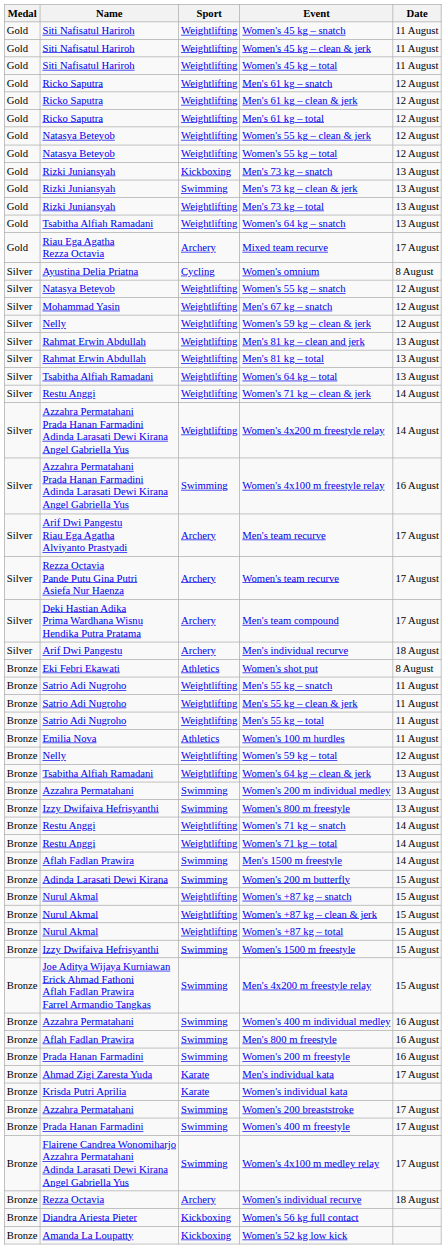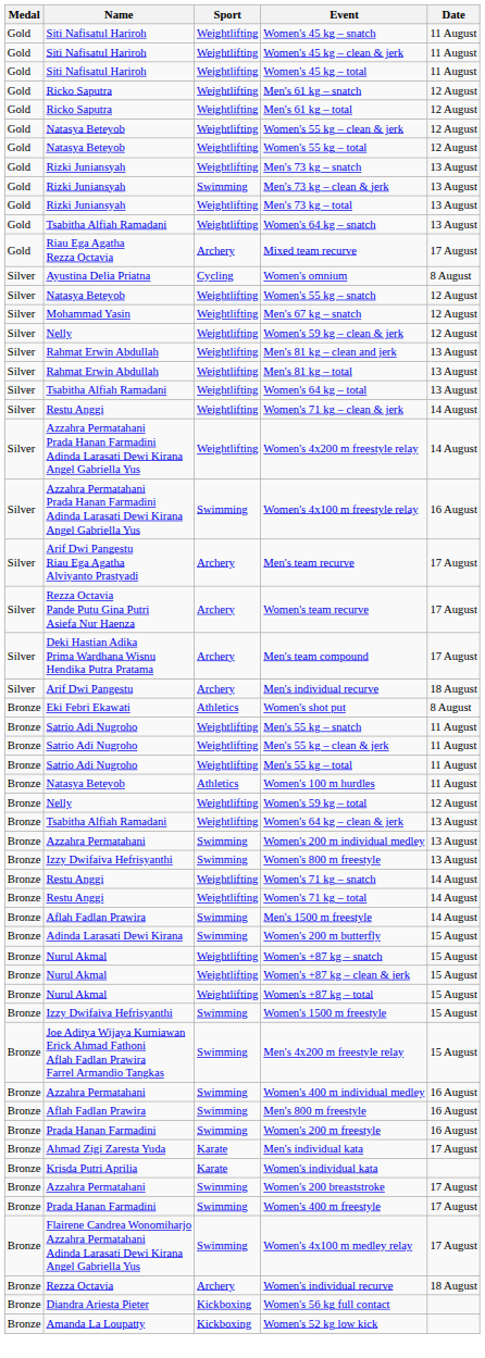 <table class="wikitable sortable" style="font-size: 95%;">
 <tr>
 <th>Medal</th>
 <th>Name</th>
 <th>Sport</th>
 <th>Event</th>
 <th>Date</th>
 </tr>
 <tr>
 <td style="text-align:left"> Gold</td>
 <td><a href='#'>Siti Nafisatul Hariroh</a></td>
 <td><a href='#'>Weightlifting</a></td>
 <td><a href='#'>Women's 45 kg – snatch</a></td>
 <td>11 August</td>
 </tr>
 <tr>
 <td style="text-align:left"> Gold</td>
 <td><a href='#'>Siti Nafisatul Hariroh</a></td>
 <td><a href='#'>Weightlifting</a></td>
 <td><a href='#'>Women's 45 kg – clean & jerk</a></td>
 <td>11 August</td>
 </tr>
 <tr>
 <td style="text-align:left"> Gold</td>
 <td><a href='#'>Siti Nafisatul Hariroh</a></td>
 <td><a href='#'>Weightlifting</a></td>
 <td><a href='#'>Women's 45 kg – total</a></td>
 <td>11 August</td>
 </tr>
 <tr>
 <td style="text-align:left"> Gold</td>
 <td><a href='#'>Ricko Saputra</a></td>
 <td><a href='#'>Weightlifting</a></td>
 <td><a href='#'>Men's 61 kg – snatch</a></td>
 <td>12 August</td>
 </tr>
 <tr>
 <td style="text-align:left"> Gold</td>
 <td><a href='#'>Ricko Saputra</a></td>
 <td><a href='#'>Weightlifting</a></td>
-<td><a href='#'>Men's 61 kg – clean & jerk</a></td>
-<td>12 August</td>
-</tr>
-<tr>
-<td style="text-align:left"> Gold</td>
-<td><a href='#'>Ricko Saputra</a></td>
-<td><a href='#'>Weightlifting</a></td>
 <td><a href='#'>Men's 61 kg – total</a></td>
 <td>12 August</td>
 </tr>
 <tr>
 <td style="text-align:left"> Gold</td>
 <td><a href='#'>Natasya Beteyob</a></td>
 <td><a href='#'>Weightlifting</a></td>
 <td><a href='#'>Women's 55 kg – clean & jerk</a></td>
 <td>12 August</td>
 </tr>
 <tr>
 <td style="text-align:left"> Gold</td>
 <td><a href='#'>Natasya Beteyob</a></td>
 <td><a href='#'>Weightlifting</a></td>
 <td><a href='#'>Women's 55 kg – total</a></td>
 <td>12 August</td>
 </tr>
 <tr>
 <td style="text-align:left"> Gold</td>
 <td><a href='#'>Rizki Juniansyah</a></td>
-<td><a href='#'>Kickboxing</a></td>
+<td><a href='#'>Weightlifting</a></td>
 <td><a href='#'>Men's 73 kg – snatch</a></td>
 <td>13 August</td>
 </tr>
 <tr>
 <td style="text-align:left"> Gold</td>
 <td><a href='#'>Rizki Juniansyah</a></td>
 <td><a href='#'>Swimming</a></td>
 <td><a href='#'>Men's 73 kg – clean & jerk</a></td>
 <td>13 August</td>
 </tr>
 <tr>
 <td style="text-align:left"> Gold</td>
 <td><a href='#'>Rizki Juniansyah</a></td>
 <td><a href='#'>Weightlifting</a></td>
 <td><a href='#'>Men's 73 kg – total</a></td>
 <td>13 August</td>
 </tr>
 <tr>
 <td style="text-align:left"> Gold</td>
 <td><a href='#'>Tsabitha Alfiah Ramadani</a></td>
 <td><a href='#'>Weightlifting</a></td>
 <td><a href='#'>Women's 64 kg – snatch</a></td>
 <td>13 August</td>
 </tr>
 <tr>
 <td style="text-align:left"> Gold</td>
 <td><a href='#'>Riau Ega Agatha</a><br><a href='#'>Rezza Octavia</a></td>
 <td><a href='#'>Archery</a></td>
 <td><a href='#'>Mixed team recurve</a></td>
 <td>17 August</td>
 </tr>
 <tr>
 <td style="text-align:left"> Silver</td>
 <td><a href='#'>Ayustina Delia Priatna</a></td>
 <td><a href='#'>Cycling</a></td>
 <td><a href='#'>Women's omnium</a></td>
 <td>8 August</td>
 </tr>
 <tr>
 <td style="text-align:left"> Silver</td>
 <td><a href='#'>Natasya Beteyob</a></td>
 <td><a href='#'>Weightlifting</a></td>
 <td><a href='#'>Women's 55 kg – snatch</a></td>
 <td>12 August</td>
 </tr>
 <tr>
 <td style="text-align:left"> Silver</td>
 <td><a href='#'>Mohammad Yasin</a></td>
 <td><a href='#'>Weightlifting</a></td>
 <td><a href='#'>Men's 67 kg – snatch</a></td>
 <td>12 August</td>
 </tr>
 <tr>
 <td style="text-align:left"> Silver</td>
 <td><a href='#'>Nelly</a></td>
 <td><a href='#'>Weightlifting</a></td>
 <td><a href='#'>Women's 59 kg – clean & jerk</a></td>
 <td>12 August</td>
 </tr>
 <tr>
 <td style="text-align:left"> Silver</td>
 <td><a href='#'>Rahmat Erwin Abdullah</a></td>
 <td><a href='#'>Weightlifting</a></td>
 <td><a href='#'>Men's 81 kg – clean and jerk</a></td>
 <td>13 August</td>
 </tr>
 <tr>
 <td style="text-align:left"> Silver</td>
 <td><a href='#'>Rahmat Erwin Abdullah</a></td>
 <td><a href='#'>Weightlifting</a></td>
 <td><a href='#'>Men's 81 kg – total</a></td>
 <td>13 August</td>
 </tr>
 <tr>
 <td style="text-align:left"> Silver</td>
 <td><a href='#'>Tsabitha Alfiah Ramadani</a></td>
 <td><a href='#'>Weightlifting</a></td>
 <td><a href='#'>Women's 64 kg – total</a></td>
 <td>13 August</td>
 </tr>
 <tr>
 <td style="text-align:left"> Silver</td>
 <td><a href='#'>Restu Anggi</a></td>
 <td><a href='#'>Weightlifting</a></td>
 <td><a href='#'>Women's 71 kg – clean & jerk</a></td>
 <td>14 August</td>
 </tr>
 <tr>
 <td style="text-align:left"> Silver</td>
 <td><a href='#'>Azzahra Permatahani</a><br> <a href='#'>Prada Hanan Farmadini</a><br> <a href='#'>Adinda Larasati Dewi Kirana</a> <br> <a href='#'>Angel Gabriella Yus</a></td>
 <td><a href='#'>Weightlifting</a></td>
 <td><a href='#'>Women's 4x200 m freestyle relay</a></td>
 <td>14 August</td>
 </tr>
 <tr>
 <td style="text-align:left"> Silver</td>
 <td><a href='#'>Azzahra Permatahani</a><br> <a href='#'>Prada Hanan Farmadini</a><br> <a href='#'>Adinda Larasati Dewi Kirana</a> <br> <a href='#'>Angel Gabriella Yus</a></td>
 <td><a href='#'>Swimming</a></td>
 <td><a href='#'>Women's 4x100 m freestyle relay</a></td>
 <td>16 August</td>
 </tr>
 <tr>
 <td style="text-align:left"> Silver</td>
 <td><a href='#'>Arif Dwi Pangestu</a><br> <a href='#'>Riau Ega Agatha</a><br> <a href='#'>Alviyanto Prastyadi</a></td>
 <td><a href='#'>Archery</a></td>
 <td><a href='#'>Men's team recurve</a></td>
 <td>17 August</td>
 </tr>
 <tr>
 <td style="text-align:left"> Silver</td>
 <td><a href='#'>Rezza Octavia</a><br><a href='#'>Pande Putu Gina Putri</a><br><a href='#'>Asiefa Nur Haenza</a></td>
 <td><a href='#'>Archery</a></td>
 <td><a href='#'>Women's team recurve</a></td>
 <td>17 August</td>
 </tr>
 <tr>
 <td style="text-align:left"> Silver</td>
 <td><a href='#'>Deki Hastian Adika</a><br><a href='#'>Prima Wardhana Wisnu</a><br><a href='#'>Hendika Putra Pratama</a></td>
 <td><a href='#'>Archery</a></td>
 <td><a href='#'>Men's team compound</a></td>
 <td>17 August</td>
 </tr>
 <tr>
 <td style="text-align:left"> Silver</td>
 <td><a href='#'>Arif Dwi Pangestu</a></td>
 <td><a href='#'>Archery</a></td>
 <td><a href='#'>Men's individual recurve</a></td>
 <td>18 August</td>
 </tr>
 <tr>
 <td style="text-align:left"> Bronze</td>
 <td><a href='#'>Eki Febri Ekawati</a></td>
 <td><a href='#'>Athletics</a></td>
 <td><a href='#'>Women's shot put</a></td>
 <td>8 August</td>
 </tr>
 <tr>
 <td style="text-align:left"> Bronze</td>
 <td><a href='#'>Satrio Adi Nugroho</a></td>
 <td><a href='#'>Weightlifting</a></td>
 <td><a href='#'>Men's 55 kg – snatch</a></td>
 <td>11 August</td>
 </tr>
 <tr>
 <td style="text-align:left"> Bronze</td>
 <td><a href='#'>Satrio Adi Nugroho</a></td>
 <td><a href='#'>Weightlifting</a></td>
 <td><a href='#'>Men's 55 kg – clean & jerk</a></td>
 <td>11 August</td>
 </tr>
 <tr>
 <td style="text-align:left"> Bronze</td>
 <td><a href='#'>Satrio Adi Nugroho</a></td>
 <td><a href='#'>Weightlifting</a></td>
 <td><a href='#'>Men's 55 kg – total</a></td>
 <td>11 August</td>
 </tr>
 <tr>
 <td style="text-align:left"> Bronze</td>
-<td><a href='#'>Emilia Nova</a></td>
+<td><a href='#'>Natasya Beteyob</a></td>
 <td><a href='#'>Athletics</a></td>
 <td><a href='#'>Women's 100 m hurdles</a></td>
 <td>11 August</td>
 </tr>
 <tr>
 <td style="text-align:left"> Bronze</td>
 <td><a href='#'>Nelly</a></td>
 <td><a href='#'>Weightlifting</a></td>
 <td><a href='#'>Women's 59 kg – total</a></td>
 <td>12 August</td>
 </tr>
 <tr>
 <td style="text-align:left"> Bronze</td>
 <td><a href='#'>Tsabitha Alfiah Ramadani</a></td>
 <td><a href='#'>Weightlifting</a></td>
 <td><a href='#'>Women's 64 kg – clean & jerk</a></td>
 <td>13 August</td>
 </tr>
 <tr>
 <td style="text-align:left"> Bronze</td>
 <td><a href='#'>Azzahra Permatahani</a></td>
 <td><a href='#'>Swimming</a></td>
 <td><a href='#'>Women's 200 m individual medley</a></td>
 <td>13 August</td>
 </tr>
 <tr>
 <td style="text-align:left"> Bronze</td>
 <td><a href='#'>Izzy Dwifaiva Hefrisyanthi</a></td>
 <td><a href='#'>Swimming</a></td>
 <td><a href='#'>Women's 800 m freestyle</a></td>
 <td>13 August</td>
 </tr>
 <tr>
 <td style="text-align:left"> Bronze</td>
 <td><a href='#'>Restu Anggi</a></td>
 <td><a href='#'>Weightlifting</a></td>
 <td><a href='#'>Women's 71 kg – snatch</a></td>
 <td>14 August</td>
 </tr>
 <tr>
 <td style="text-align:left"> Bronze</td>
 <td><a href='#'>Restu Anggi</a></td>
 <td><a href='#'>Weightlifting</a></td>
 <td><a href='#'>Women's 71 kg – total</a></td>
 <td>14 August</td>
 </tr>
 <tr>
 <td style="text-align:left"> Bronze</td>
 <td><a href='#'>Aflah Fadlan Prawira</a></td>
 <td><a href='#'>Swimming</a></td>
 <td><a href='#'>Men's 1500 m freestyle</a></td>
 <td>14 August</td>
 </tr>
 <tr>
 <td style="text-align:left"> Bronze</td>
 <td><a href='#'>Adinda Larasati Dewi Kirana</a></td>
 <td><a href='#'>Swimming</a></td>
 <td><a href='#'>Women's 200 m butterfly</a></td>
 <td>15 August</td>
 </tr>
 <tr>
 <td style="text-align:left"> Bronze</td>
 <td><a href='#'>Nurul Akmal</a></td>
 <td><a href='#'>Weightlifting</a></td>
 <td><a href='#'>Women's +87 kg – snatch</a></td>
 <td>15 August</td>
 </tr>
 <tr>
 <td style="text-align:left"> Bronze</td>
 <td><a href='#'>Nurul Akmal</a></td>
 <td><a href='#'>Weightlifting</a></td>
 <td><a href='#'>Women's +87 kg – clean & jerk</a></td>
 <td>15 August</td>
 </tr>
 <tr>
 <td style="text-align:left"> Bronze</td>
 <td><a href='#'>Nurul Akmal</a></td>
 <td><a href='#'>Weightlifting</a></td>
 <td><a href='#'>Women's +87 kg – total</a></td>
 <td>15 August</td>
 </tr>
 <tr>
 <td style="text-align:left"> Bronze</td>
 <td><a href='#'>Izzy Dwifaiva Hefrisyanthi</a></td>
 <td><a href='#'>Swimming</a></td>
 <td><a href='#'>Women's 1500 m freestyle</a></td>
 <td>15 August</td>
 </tr>
 <tr>
 <td style="text-align:left"> Bronze</td>
 <td><a href='#'>Joe Aditya Wijaya Kurniawan</a><br> <a href='#'>Erick Ahmad Fathoni</a><br> <a href='#'>Aflah Fadlan Prawira</a> <br> <a href='#'>Farrel Armandio Tangkas</a></td>
 <td><a href='#'>Swimming</a></td>
 <td><a href='#'>Men's 4x200 m freestyle relay</a></td>
 <td>15 August</td>
 </tr>
 <tr>
 <td style="text-align:left"> Bronze</td>
 <td><a href='#'>Azzahra Permatahani</a></td>
 <td><a href='#'>Swimming</a></td>
 <td><a href='#'>Women's 400 m individual medley</a></td>
 <td>16 August</td>
 </tr>
 <tr>
 <td style="text-align:left"> Bronze</td>
 <td><a href='#'>Aflah Fadlan Prawira</a></td>
 <td><a href='#'>Swimming</a></td>
 <td><a href='#'>Men's 800 m freestyle</a></td>
 <td>16 August</td>
 </tr>
 <tr>
 <td style="text-align:left"> Bronze</td>
 <td><a href='#'>Prada Hanan Farmadini</a></td>
 <td><a href='#'>Swimming</a></td>
 <td><a href='#'>Women's 200 m freestyle</a></td>
 <td>16 August</td>
 </tr>
 <tr>
 <td style="text-align:left"> Bronze</td>
 <td><a href='#'>Ahmad Zigi Zaresta Yuda</a></td>
 <td><a href='#'>Karate</a></td>
 <td><a href='#'>Men's individual kata</a></td>
 <td>17 August</td>
 </tr>
 <tr>
 <td style="text-align:left"> Bronze</td>
 <td><a href='#'>Krisda Putri Aprilia</a></td>
 <td><a href='#'>Karate</a></td>
 <td><a href='#'>Women's individual kata</a></td>
 <td></td>
 </tr>
 <tr>
 <td style="text-align:left"> Bronze</td>
 <td><a href='#'>Azzahra Permatahani</a></td>
 <td><a href='#'>Swimming</a></td>
 <td><a href='#'>Women's 200 breaststroke</a></td>
 <td>17 August</td>
 </tr>
 <tr>
 <td style="text-align:left"> Bronze</td>
 <td><a href='#'>Prada Hanan Farmadini</a></td>
 <td><a href='#'>Swimming</a></td>
 <td><a href='#'>Women's 400 m freestyle</a></td>
 <td>17 August</td>
 </tr>
 <tr>
 <td style="text-align:left"> Bronze</td>
 <td><a href='#'>Flairene Candrea Wonomiharjo</a><br> <a href='#'>Azzahra Permatahani</a><br> <a href='#'>Adinda Larasati Dewi Kirana</a> <br> <a href='#'>Angel Gabriella Yus</a></td>
 <td><a href='#'>Swimming</a></td>
 <td><a href='#'>Women's 4x100 m medley relay</a></td>
 <td>17 August</td>
 </tr>
 <tr>
 <td style="text-align:left"> Bronze</td>
 <td><a href='#'>Rezza Octavia</a></td>
 <td><a href='#'>Archery</a></td>
 <td><a href='#'>Women's individual recurve</a></td>
 <td>18 August</td>
 </tr>
 <tr>
 <td style="text-align:left"> Bronze</td>
 <td><a href='#'>Diandra Ariesta Pieter</a></td>
 <td><a href='#'>Kickboxing</a></td>
 <td><a href='#'>Women's 56 kg full contact</a></td>
 <td></td>
 </tr>
 <tr>
 <td style="text-align:left"> Bronze</td>
 <td><a href='#'>Amanda La Loupatty</a></td>
 <td><a href='#'>Kickboxing</a></td>
 <td><a href='#'>Women's 52 kg low kick</a></td>
 <td></td>
 </tr>
 </table>
